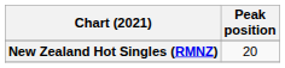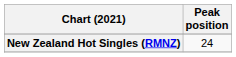 <table class="wikitable sortable plainrowheaders" style="text-align:center">
 <tr>
 <th scope="col">Chart (2021)</th>
 <th scope="col">Peak<br>position</th>
 </tr>
 <tr>
 </tr>
 <tr>
 </tr>
 <tr>
 <th scope="row">New Zealand Hot Singles (<a href='#'>RMNZ</a>)</th>
-<td>20</td>
+<td>24</td>
 </tr>
 <tr>
 </tr>
 <tr>
 </tr>
 </table>
